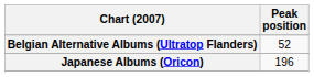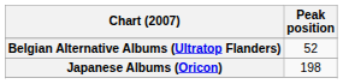 <table class="wikitable sortable plainrowheaders" style="text-align:center;" border="1">
 <tr>
 <th scope="col">Chart (2007)</th>
 <th scope="col">Peak<br>position</th>
 </tr>
 <tr>
 </tr>
 <tr>
 <th scope="row">Belgian Alternative Albums (<a href='#'>Ultratop</a> Flanders)</th>
 <td>52</td>
 </tr>
 <tr>
 </tr>
 <tr>
 </tr>
 <tr>
 <th scope="row">Japanese Albums (<a href='#'>Oricon</a>)</th>
-<td>196</td>
+<td>198</td>
 </tr>
 <tr>
 </tr>
 <tr>
 </tr>
 <tr>
 </tr>
 <tr>
 </tr>
 <tr>
 </tr>
 <tr>
 </tr>
 </table>
